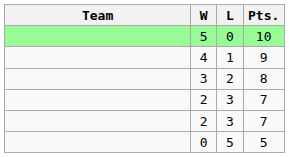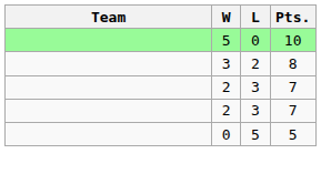 <table class="wikitable" style="text-align:center">
 <tr>
 <th width=180px>Team</th>
 <th width=20px>W</th>
 <th width=20px>L</th>
 <th width=35px>Pts.</th>
 </tr>
 <tr bgcolor="#98fb98">
 <td align=left></td>
 <td>5</td>
 <td>0</td>
 <td>10</td>
-</tr>
-<tr>
-<td align=left><strong></strong></td>
-<td>4</td>
-<td>1</td>
-<td>9</td>
 </tr>
 <tr>
 <td align=left></td>
 <td>3</td>
 <td>2</td>
 <td>8</td>
 </tr>
 <tr>
 <td align=left></td>
 <td>2</td>
 <td>3</td>
 <td>7</td>
 </tr>
 <tr>
 <td align=left></td>
 <td>2</td>
 <td>3</td>
 <td>7</td>
 </tr>
 <tr>
 <td align=left></td>
 <td>0</td>
 <td>5</td>
 <td>5</td>
 </tr>
 </table>
